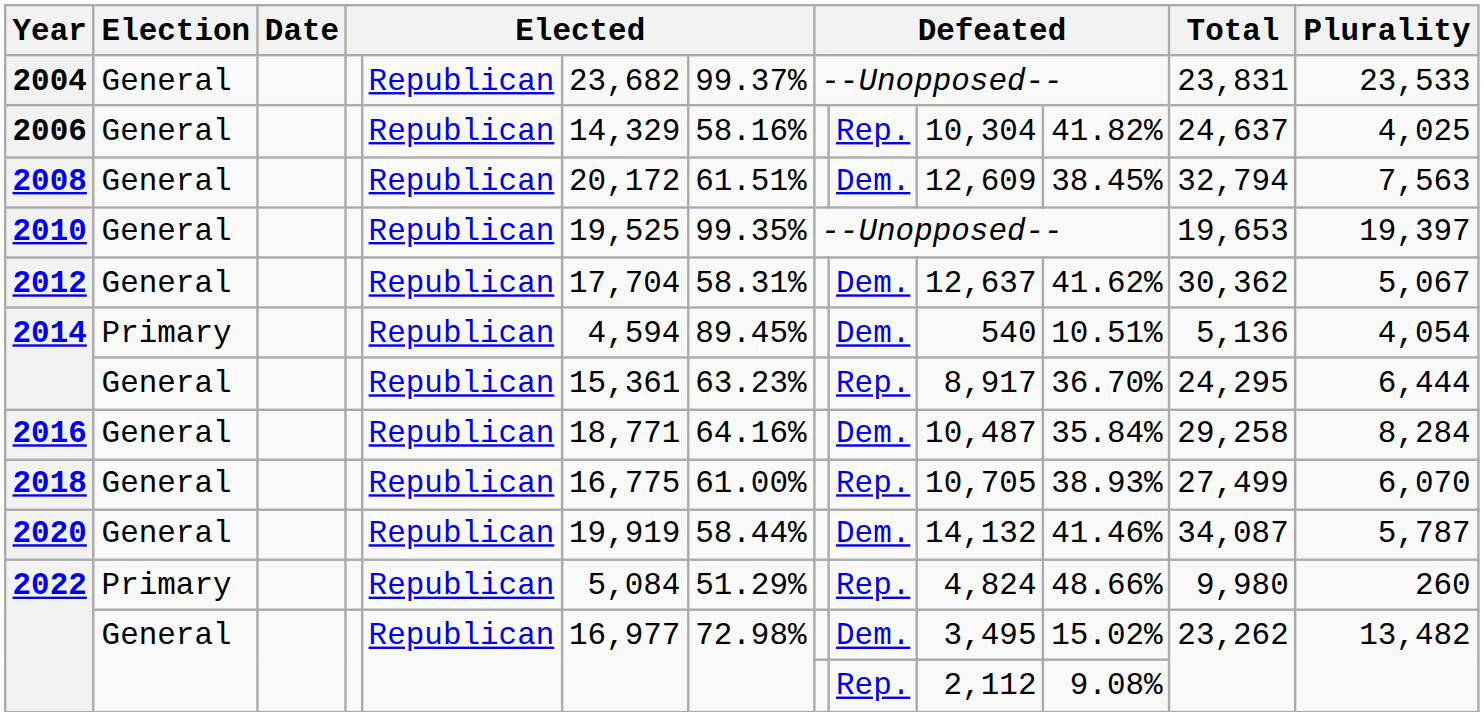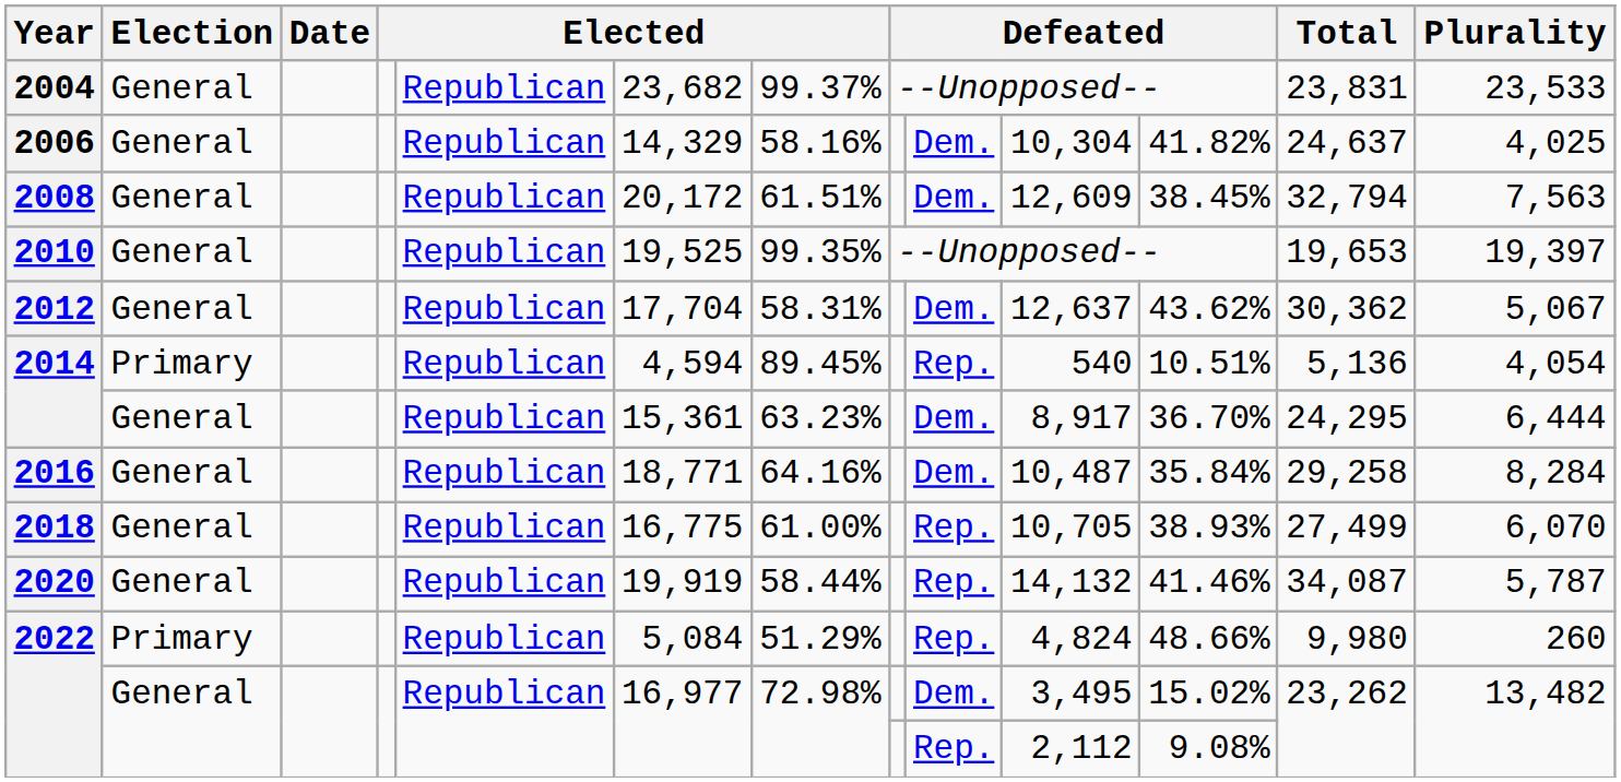 <table class=wikitable>
 <tr>
 <th>Year</th>
 <th>Election</th>
 <th>Date</th>
 <th ! colspan="4">Elected</th>
 <th ! colspan="4">Defeated</th>
 <th>Total</th>
 <th>Plurality</th>
 </tr>
 <tr>
 <th valign="top">2004</th>
 <td valign="top">General</td>
 <td valign="top"></td>
 <td valign="top"></td>
 <td valign="top" ><a href='#'>Republican</a></td>
 <td valign="top" align="right">23,682</td>
 <td valign="top" align="right">99.37%</td>
 <td colspan="4"><em>--Unopposed--</em></td>
 <td valign="top" align="right">23,831</td>
 <td valign="top" align="right">23,533</td>
 </tr>
 <tr>
 <th valign="top">2006</th>
 <td valign="top">General</td>
 <td valign="top"></td>
 <td valign="top"></td>
 <td valign="top" ><a href='#'>Republican</a></td>
 <td valign="top" align="right">14,329</td>
 <td valign="top" align="right">58.16%</td>
 <td valign="top"></td>
-<td valign="top" ><a href='#'>Rep.</a></td>
+<td valign="top" ><a href='#'>Dem.</a></td>
 <td valign="top" align="right">10,304</td>
 <td valign="top" align="right">41.82%</td>
 <td valign="top" align="right">24,637</td>
 <td valign="top" align="right">4,025</td>
 </tr>
 <tr>
 <th valign="top"><a href='#'>2008</a></th>
 <td valign="top">General</td>
 <td valign="top"></td>
 <td valign="top"></td>
 <td valign="top" ><a href='#'>Republican</a></td>
 <td valign="top" align="right">20,172</td>
 <td valign="top" align="right">61.51%</td>
 <td valign="top"></td>
 <td valign="top" ><a href='#'>Dem.</a></td>
 <td valign="top" align="right">12,609</td>
 <td valign="top" align="right">38.45%</td>
 <td valign="top" align="right">32,794</td>
 <td valign="top" align="right">7,563</td>
 </tr>
 <tr>
 <th valign="top"><a href='#'>2010</a></th>
 <td valign="top">General</td>
 <td valign="top"></td>
 <td valign="top"></td>
 <td valign="top" ><a href='#'>Republican</a></td>
 <td valign="top" align="right">19,525</td>
 <td valign="top" align="right">99.35%</td>
 <td colspan="4"><em>--Unopposed--</em></td>
 <td valign="top" align="right">19,653</td>
 <td valign="top" align="right">19,397</td>
 </tr>
 <tr>
 <th valign="top"><a href='#'>2012</a></th>
 <td valign="top">General</td>
 <td valign="top"></td>
 <td valign="top"></td>
 <td valign="top" ><a href='#'>Republican</a></td>
 <td valign="top" align="right">17,704</td>
 <td valign="top" align="right">58.31%</td>
 <td valign="top"></td>
 <td valign="top" ><a href='#'>Dem.</a></td>
 <td valign="top" align="right">12,637</td>
-<td valign="top" align="right">41.62%</td>
+<td valign="top" align="right">43.62%</td>
 <td valign="top" align="right">30,362</td>
 <td valign="top" align="right">5,067</td>
 </tr>
 <tr>
 <th rowspan="2" valign="top"><a href='#'>2014</a></th>
 <td valign="top">Primary</td>
 <td valign="top"></td>
 <td valign="top"></td>
 <td valign="top" ><a href='#'>Republican</a></td>
 <td valign="top" align="right">4,594</td>
 <td valign="top" align="right">89.45%</td>
 <td valign="top"></td>
-<td valign="top" ><a href='#'>Dem.</a></td>
+<td valign="top" ><a href='#'>Rep.</a></td>
 <td valign="top" align="right">540</td>
 <td valign="top" align="right">10.51%</td>
 <td valign="top" align="right">5,136</td>
 <td valign="top" align="right">4,054</td>
 </tr>
 <tr>
 <td valign="top">General</td>
 <td valign="top"></td>
 <td valign="top"></td>
 <td valign="top" ><a href='#'>Republican</a></td>
 <td valign="top" align="right">15,361</td>
 <td valign="top" align="right">63.23%</td>
 <td valign="top"></td>
-<td valign="top" ><a href='#'>Rep.</a></td>
+<td valign="top" ><a href='#'>Dem.</a></td>
 <td valign="top" align="right">8,917</td>
 <td valign="top" align="right">36.70%</td>
 <td valign="top" align="right">24,295</td>
 <td valign="top" align="right">6,444</td>
 </tr>
 <tr>
 <th valign="top"><a href='#'>2016</a></th>
 <td valign="top">General</td>
 <td valign="top"></td>
 <td valign="top"></td>
 <td valign="top" ><a href='#'>Republican</a></td>
 <td valign="top" align="right">18,771</td>
 <td valign="top" align="right">64.16%</td>
 <td valign="top"></td>
 <td valign="top" ><a href='#'>Dem.</a></td>
 <td valign="top" align="right">10,487</td>
 <td valign="top" align="right">35.84%</td>
 <td valign="top" align="right">29,258</td>
 <td valign="top" align="right">8,284</td>
 </tr>
 <tr>
 <th valign="top"><a href='#'>2018</a></th>
 <td valign="top">General</td>
 <td valign="top"></td>
 <td valign="top"></td>
 <td valign="top" ><a href='#'>Republican</a></td>
 <td valign="top" align="right">16,775</td>
 <td valign="top" align="right">61.00%</td>
 <td valign="top"></td>
 <td valign="top" ><a href='#'>Rep.</a></td>
 <td valign="top" align="right">10,705</td>
 <td valign="top" align="right">38.93%</td>
 <td valign="top" align="right">27,499</td>
 <td valign="top" align="right">6,070</td>
 </tr>
 <tr>
 <th valign="top"><a href='#'>2020</a></th>
 <td valign="top">General</td>
 <td valign="top"></td>
 <td valign="top"></td>
 <td valign="top" ><a href='#'>Republican</a></td>
 <td valign="top" align="right">19,919</td>
 <td valign="top" align="right">58.44%</td>
 <td valign="top"></td>
-<td valign="top" ><a href='#'>Dem.</a></td>
+<td valign="top" ><a href='#'>Rep.</a></td>
 <td valign="top" align="right">14,132</td>
 <td valign="top" align="right">41.46%</td>
 <td valign="top" align="right">34,087</td>
 <td valign="top" align="right">5,787</td>
 </tr>
 <tr>
 <th rowspan="3" valign="top"><a href='#'>2022</a></th>
 <td valign="top">Primary</td>
 <td valign="top"></td>
 <td valign="top"></td>
 <td valign="top" ><a href='#'>Republican</a></td>
 <td valign="top" align="right">5,084</td>
 <td valign="top" align="right">51.29%</td>
 <td valign="top"></td>
 <td valign="top" ><a href='#'>Rep.</a></td>
 <td valign="top" align="right">4,824</td>
 <td valign="top" align="right">48.66%</td>
 <td valign="top" align="right">9,980</td>
 <td valign="top" align="right">260</td>
 </tr>
 <tr>
 <td rowspan="2" valign="top">General</td>
 <td rowspan="2" valign="top"></td>
 <td rowspan="2" valign="top"></td>
 <td rowspan="2" valign="top" ><a href='#'>Republican</a></td>
 <td rowspan="2" valign="top" align="right">16,977</td>
 <td rowspan="2" valign="top" align="right">72.98%</td>
 <td valign="top"></td>
 <td valign="top" ><a href='#'>Dem.</a></td>
 <td valign="top" align="right">3,495</td>
 <td valign="top" align="right">15.02%</td>
 <td rowspan="2" valign="top" align="right">23,262</td>
 <td rowspan="2" valign="top" align="right">13,482</td>
 </tr>
 <tr>
 <td valign="top"></td>
 <td valign="top" ><a href='#'>Rep.</a></td>
 <td valign="top" align="right">2,112</td>
 <td valign="top" align="right">9.08%</td>
 </tr>
 </table>
